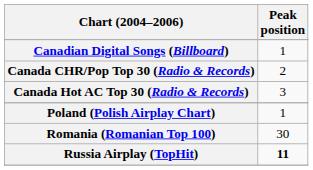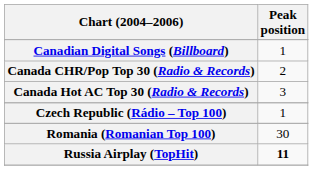 <table class="wikitable sortable plainrowheaders" style="text-align:center">
 <tr>
 <th scope="col">Chart (2004–2006)</th>
 <th scope="col">Peak<br>position</th>
 </tr>
 <tr>
 </tr>
 <tr>
 </tr>
 <tr>
 </tr>
 <tr>
 </tr>
 <tr>
 <th scope="row"><a href='#'>Canadian Digital Songs</a> (<em><a href='#'>Billboard</a></em>)</th>
 <td>1</td>
 </tr>
 <tr>
 <th scope="row">Canada CHR/Pop Top 30 (<em><a href='#'>Radio & Records</a></em>)</th>
 <td>2</td>
 </tr>
 <tr>
 <th scope="row">Canada Hot AC Top 30 (<em><a href='#'>Radio & Records</a></em>)</th>
 <td>3</td>
 </tr>
 <tr>
 </tr>
 <tr>
+<th scope="row">Czech Republic (<a href='#'>Rádio – Top 100</a>)</th>
+<td>1</td>
 </tr>
 <tr>
 </tr>
 <tr>
 </tr>
 <tr>
 </tr>
 <tr>
 </tr>
 <tr>
 </tr>
 <tr>
-<th scope="row">Poland (<a href='#'>Polish Airplay Chart</a>)</th>
-<td>1</td>
 </tr>
 <tr>
 <th scope="row">Romania (<a href='#'>Romanian Top 100</a>)</th>
 <td>30</td>
 </tr>
 <tr>
 <th scope="row">Russia Airplay (<a href='#'>TopHit</a>)</th>
 <td><strong>11</strong></td>
 </tr>
 <tr>
 </tr>
 <tr>
 </tr>
 <tr>
 </tr>
 <tr>
 </tr>
 <tr>
 </tr>
 <tr>
 </tr>
 <tr>
 </tr>
 <tr>
 </tr>
 <tr>
 </tr>
 <tr>
 </tr>
 </table>
